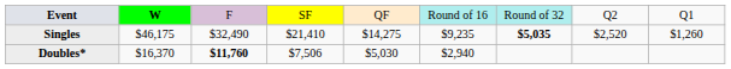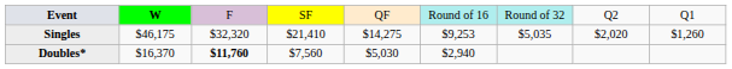 <table class=wikitable style=font-size:90%;text-align:center>
 <tr>
 <td style="width:130px; background:#dfe2e9;"><strong>Event</strong></td>
 <td style="width:80px; background:lime;"><strong>W</strong></td>
 <td style="width:85px; background:thistle;">F</td>
 <td style="width:85px; background:#ff0;">SF</td>
 <td style="width:85px; background:#ffebcd;">QF</td>
 <td style="width:85px; background:#afeeee;">Round of 16</td>
 <td style="width:85px; background:#afeeee;">Round of 32</td>
 <td width=85>Q2</td>
 <td width=85>Q1</td>
 </tr>
 <tr>
 <td style="background:#ededed;"><strong>Singles</strong></td>
 <td>$46,175</td>
-<td>$32,490</td>
+<td>$32,320</td>
 <td>$21,410</td>
 <td>$14,275</td>
-<td>$9,235</td>
-<td><strong>$5,035</strong></td>
-<td>$2,520</td>
+<td>$9,253</td>
+<td>$5,035</td>
+<td>$2,020</td>
 <td>$1,260</td>
 </tr>
 <tr>
 <td style="background:#ededed;"><strong>Doubles*</strong></td>
 <td>$16,370</td>
 <td><strong>$11,760</strong></td>
-<td>$7,506</td>
+<td>$7,560</td>
 <td>$5,030</td>
 <td>$2,940</td>
 <td></td>
 <td></td>
 <td></td>
 </tr>
 </table>
